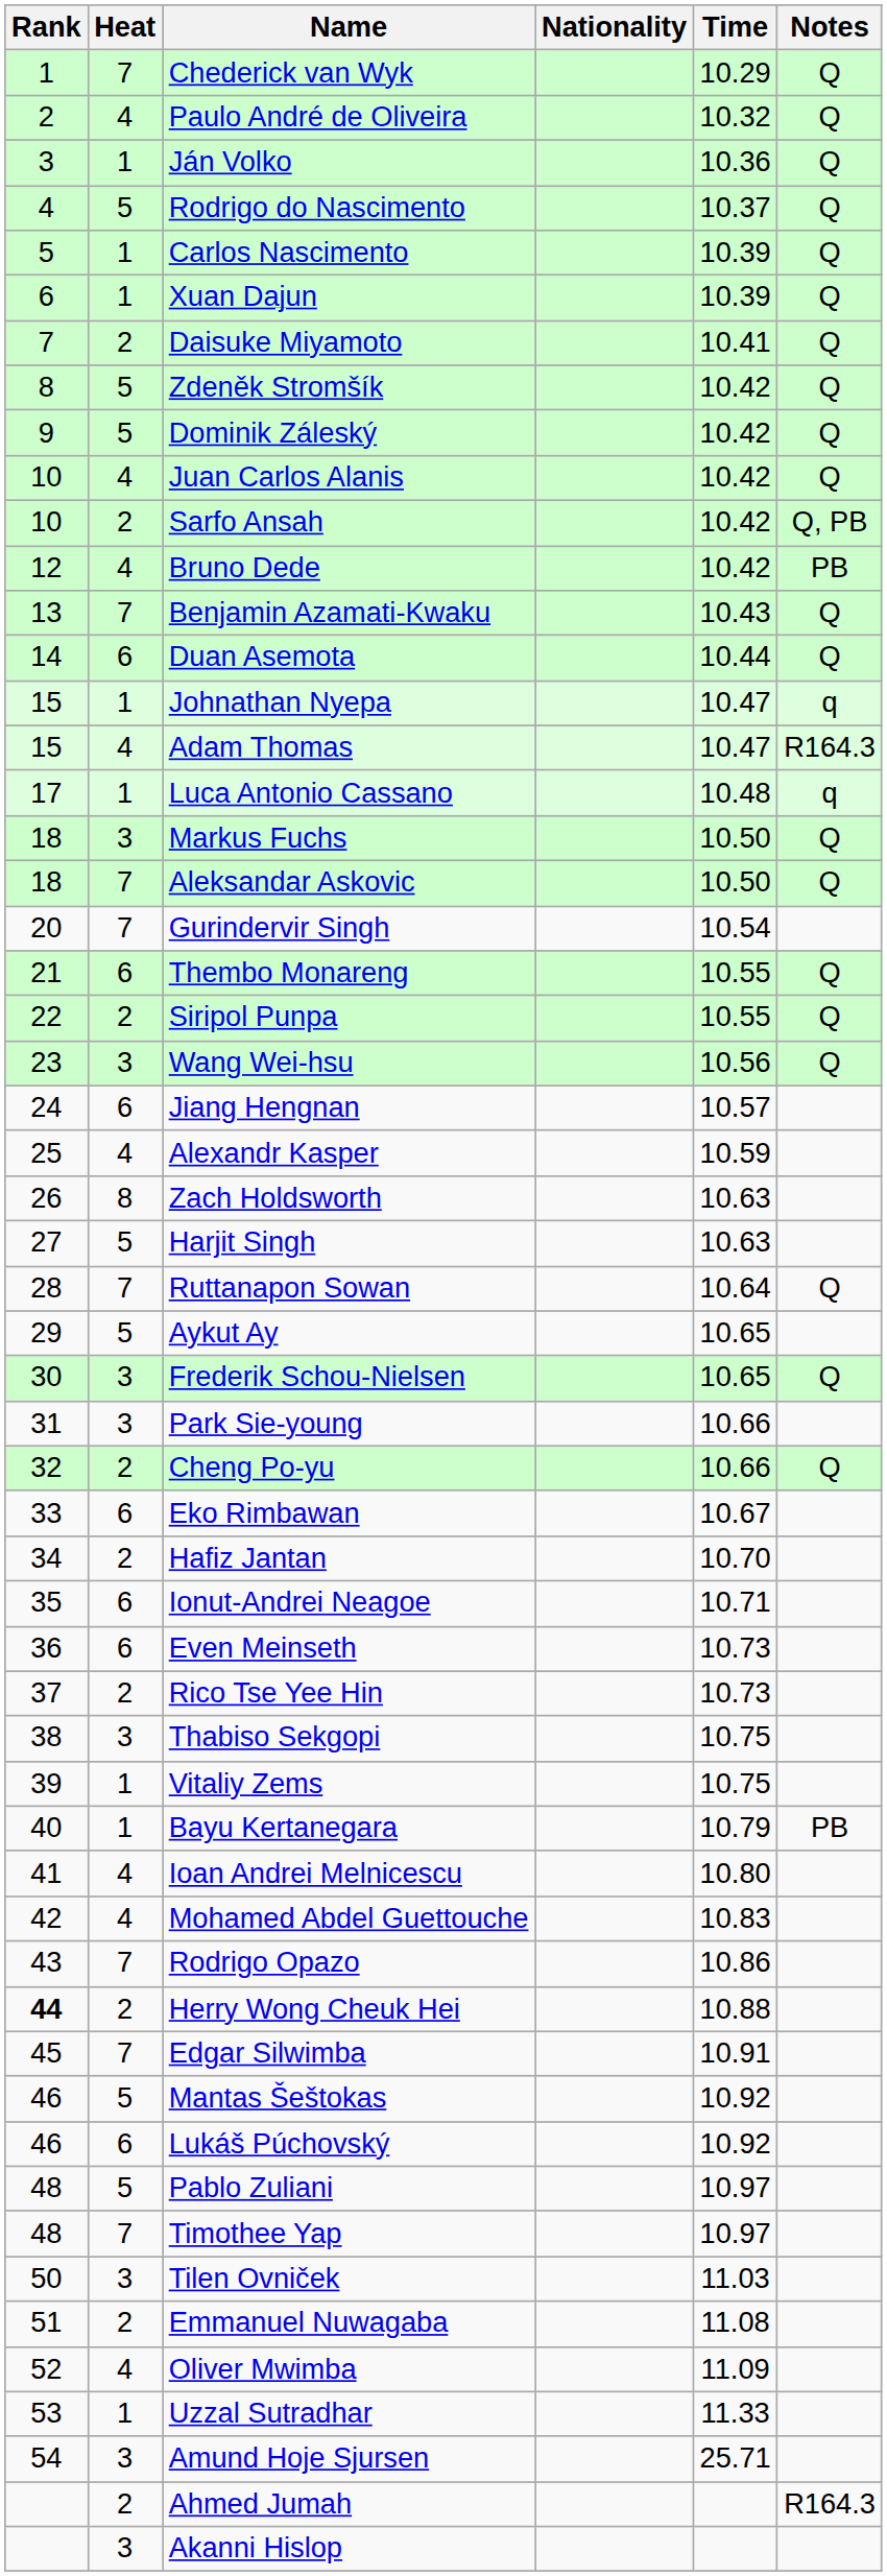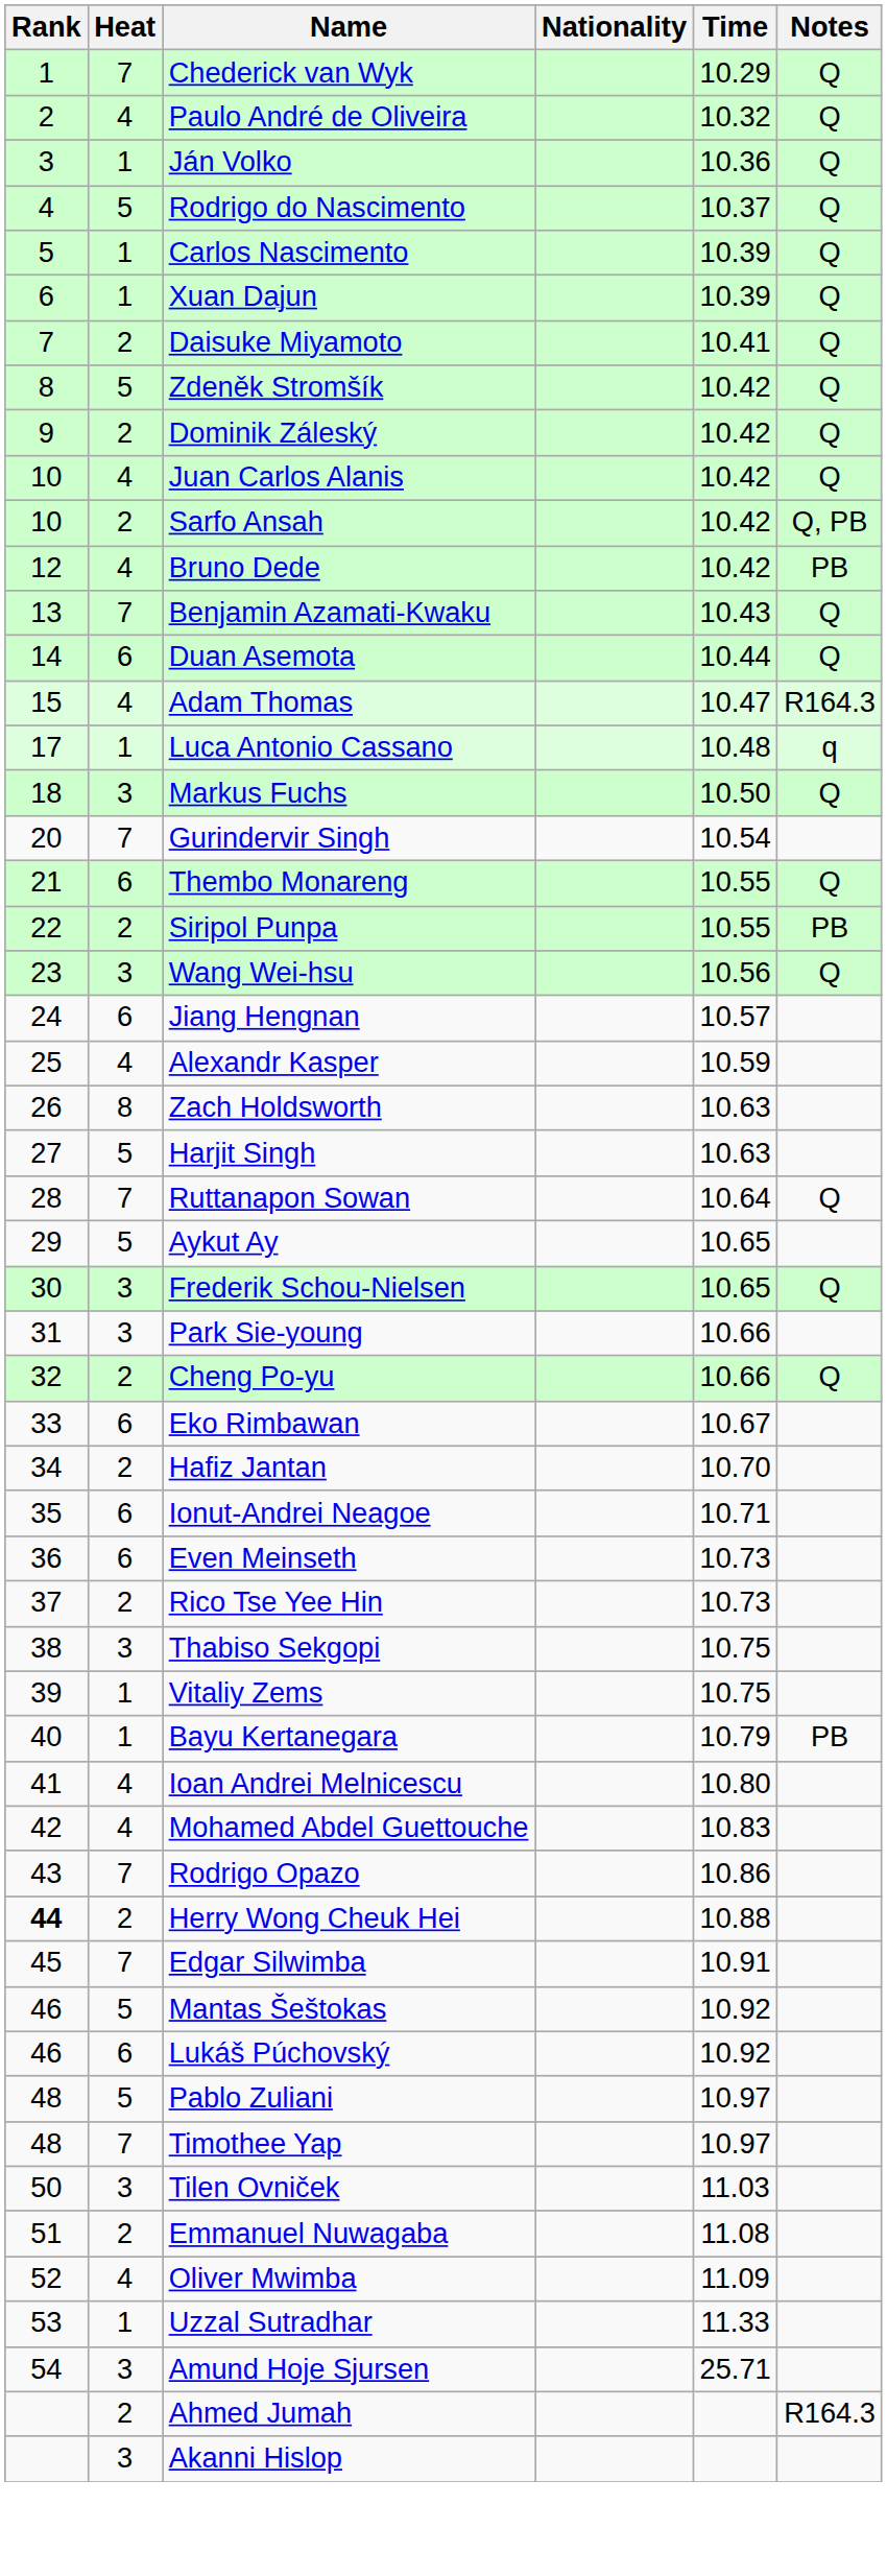 <table class="wikitable sortable" style="text-align:center">
 <tr>
 <th>Rank</th>
 <th>Heat</th>
 <th>Name</th>
 <th>Nationality</th>
 <th>Time</th>
 <th>Notes</th>
 </tr>
 <tr bgcolor=ccffcc>
 <td>1</td>
 <td>7</td>
 <td align=left><a href='#'>Chederick van Wyk</a></td>
 <td align=left></td>
 <td>10.29</td>
 <td>Q</td>
 </tr>
 <tr bgcolor=ccffcc>
 <td>2</td>
 <td>4</td>
 <td align=left><a href='#'>Paulo André de Oliveira</a></td>
 <td align=left></td>
 <td>10.32</td>
 <td>Q</td>
 </tr>
 <tr bgcolor=ccffcc>
 <td>3</td>
 <td>1</td>
 <td align=left><a href='#'>Ján Volko</a></td>
 <td align=left></td>
 <td>10.36</td>
 <td>Q</td>
 </tr>
 <tr bgcolor=ccffcc>
 <td>4</td>
 <td>5</td>
 <td align=left><a href='#'>Rodrigo do Nascimento</a></td>
 <td align=left></td>
 <td>10.37</td>
 <td>Q</td>
 </tr>
 <tr bgcolor=ccffcc>
 <td>5</td>
 <td>1</td>
 <td align=left><a href='#'>Carlos Nascimento</a></td>
 <td align=left></td>
 <td>10.39</td>
 <td>Q</td>
 </tr>
 <tr bgcolor=ccffcc>
 <td>6</td>
 <td>1</td>
 <td align=left><a href='#'>Xuan Dajun</a></td>
 <td align=left></td>
 <td>10.39</td>
 <td>Q</td>
 </tr>
 <tr bgcolor=ccffcc>
 <td>7</td>
 <td>2</td>
 <td align=left><a href='#'>Daisuke Miyamoto</a></td>
 <td align=left></td>
 <td>10.41</td>
 <td>Q</td>
 </tr>
 <tr bgcolor=ccffcc>
 <td>8</td>
 <td>5</td>
 <td align=left><a href='#'>Zdeněk Stromšík</a></td>
 <td align=left></td>
 <td>10.42</td>
 <td>Q</td>
 </tr>
 <tr bgcolor=ccffcc>
 <td>9</td>
-<td>5</td>
+<td>2</td>
 <td align=left><a href='#'>Dominik Záleský</a></td>
 <td align=left></td>
 <td>10.42</td>
 <td>Q</td>
 </tr>
 <tr bgcolor=ccffcc>
 <td>10</td>
 <td>4</td>
 <td align=left><a href='#'>Juan Carlos Alanis</a></td>
 <td align=left></td>
 <td>10.42</td>
 <td>Q</td>
 </tr>
 <tr bgcolor=ccffcc>
 <td>10</td>
 <td>2</td>
 <td align=left><a href='#'>Sarfo Ansah</a></td>
 <td align=left></td>
 <td>10.42</td>
 <td>Q, PB</td>
 </tr>
 <tr bgcolor=ccffcc>
 <td>12</td>
 <td>4</td>
 <td align=left><a href='#'>Bruno Dede</a></td>
 <td align=left></td>
 <td>10.42</td>
 <td>PB</td>
 </tr>
 <tr bgcolor=ccffcc>
 <td>13</td>
 <td>7</td>
 <td align=left><a href='#'>Benjamin Azamati-Kwaku</a></td>
 <td align=left></td>
 <td>10.43</td>
 <td>Q</td>
 </tr>
 <tr bgcolor=ccffcc>
 <td>14</td>
 <td>6</td>
 <td align=left><a href='#'>Duan Asemota</a></td>
 <td align=left></td>
 <td>10.44</td>
 <td>Q</td>
 </tr>
 <tr bgcolor=ddffdd>
 <td>15</td>
-<td>1</td>
-<td align=left><a href='#'>Johnathan Nyepa</a></td>
-<td align=left></td>
-<td>10.47</td>
-<td>q</td>
-</tr>
-<tr bgcolor=ddffdd>
-<td>15</td>
 <td>4</td>
 <td align=left><a href='#'>Adam Thomas</a></td>
 <td align=left></td>
 <td>10.47</td>
 <td>R164.3</td>
 </tr>
 <tr bgcolor=ddffdd>
 <td>17</td>
 <td>1</td>
 <td align=left><a href='#'>Luca Antonio Cassano</a></td>
 <td align=left></td>
 <td>10.48</td>
 <td>q</td>
 </tr>
 <tr bgcolor=ccffcc>
 <td>18</td>
 <td>3</td>
 <td align=left><a href='#'>Markus Fuchs</a></td>
-<td align=left></td>
-<td>10.50</td>
-<td>Q</td>
-</tr>
-<tr bgcolor=ccffcc>
-<td>18</td>
-<td>7</td>
-<td align=left><a href='#'>Aleksandar Askovic</a></td>
 <td align=left></td>
 <td>10.50</td>
 <td>Q</td>
 </tr>
 <tr>
 <td>20</td>
 <td>7</td>
 <td align=left><a href='#'>Gurindervir Singh</a></td>
 <td align=left></td>
 <td>10.54</td>
 <td></td>
 </tr>
 <tr bgcolor=ccffcc>
 <td>21</td>
 <td>6</td>
 <td align=left><a href='#'>Thembo Monareng</a></td>
 <td align=left></td>
 <td>10.55</td>
 <td>Q</td>
 </tr>
 <tr bgcolor=ccffcc>
 <td>22</td>
 <td>2</td>
 <td align=left><a href='#'>Siripol Punpa</a></td>
 <td align=left></td>
 <td>10.55</td>
-<td>Q</td>
+<td>PB</td>
 </tr>
 <tr bgcolor=ccffcc>
 <td>23</td>
 <td>3</td>
 <td align=left><a href='#'>Wang Wei-hsu</a></td>
 <td align=left></td>
 <td>10.56</td>
 <td>Q</td>
 </tr>
 <tr>
 <td>24</td>
 <td>6</td>
 <td align=left><a href='#'>Jiang Hengnan</a></td>
 <td align=left></td>
 <td>10.57</td>
 <td></td>
 </tr>
 <tr>
 <td>25</td>
 <td>4</td>
 <td align=left><a href='#'>Alexandr Kasper</a></td>
 <td align=left></td>
 <td>10.59</td>
 <td></td>
 </tr>
 <tr>
 <td>26</td>
 <td>8</td>
 <td align=left><a href='#'>Zach Holdsworth</a></td>
 <td align=left></td>
 <td>10.63</td>
 <td></td>
 </tr>
 <tr>
 <td>27</td>
 <td>5</td>
 <td align=left><a href='#'>Harjit Singh</a></td>
 <td align=left></td>
 <td>10.63</td>
 <td></td>
 </tr>
 <tr>
 <td>28</td>
 <td>7</td>
 <td align=left><a href='#'>Ruttanapon Sowan</a></td>
 <td align=left></td>
 <td>10.64</td>
 <td>Q</td>
 </tr>
 <tr>
 <td>29</td>
 <td>5</td>
 <td align=left><a href='#'>Aykut Ay</a></td>
 <td align=left></td>
 <td>10.65</td>
 <td></td>
 </tr>
 <tr bgcolor=ccffcc>
 <td>30</td>
 <td>3</td>
 <td align=left><a href='#'>Frederik Schou-Nielsen</a></td>
 <td align=left></td>
 <td>10.65</td>
 <td>Q</td>
 </tr>
 <tr>
 <td>31</td>
 <td>3</td>
 <td align=left><a href='#'>Park Sie-young</a></td>
 <td align=left></td>
 <td>10.66</td>
 <td></td>
 </tr>
 <tr bgcolor=ccffcc>
 <td>32</td>
 <td>2</td>
 <td align=left><a href='#'>Cheng Po-yu</a></td>
 <td align=left></td>
 <td>10.66</td>
 <td>Q</td>
 </tr>
 <tr>
 <td>33</td>
 <td>6</td>
 <td align=left><a href='#'>Eko Rimbawan</a></td>
 <td align=left></td>
 <td>10.67</td>
 <td></td>
 </tr>
 <tr>
 <td>34</td>
 <td>2</td>
 <td align=left><a href='#'>Hafiz Jantan</a></td>
 <td align=left></td>
 <td>10.70</td>
 <td></td>
 </tr>
 <tr>
 <td>35</td>
 <td>6</td>
 <td align=left><a href='#'>Ionut-Andrei Neagoe</a></td>
 <td align=left></td>
 <td>10.71</td>
 <td></td>
 </tr>
 <tr>
 <td>36</td>
 <td>6</td>
 <td align=left><a href='#'>Even Meinseth</a></td>
 <td align=left></td>
 <td>10.73</td>
 <td></td>
 </tr>
 <tr>
 <td>37</td>
 <td>2</td>
 <td align=left><a href='#'>Rico Tse Yee Hin</a></td>
 <td align=left></td>
 <td>10.73</td>
 <td></td>
 </tr>
 <tr>
 <td>38</td>
 <td>3</td>
 <td align=left><a href='#'>Thabiso Sekgopi</a></td>
 <td align=left></td>
 <td>10.75</td>
 <td></td>
 </tr>
 <tr>
 <td>39</td>
 <td>1</td>
 <td align=left><a href='#'>Vitaliy Zems</a></td>
 <td align=left></td>
 <td>10.75</td>
 <td></td>
 </tr>
 <tr>
 <td>40</td>
 <td>1</td>
 <td align=left><a href='#'>Bayu Kertanegara</a></td>
 <td align=left></td>
 <td>10.79</td>
 <td>PB</td>
 </tr>
 <tr>
 <td>41</td>
 <td>4</td>
 <td align=left><a href='#'>Ioan Andrei Melnicescu</a></td>
 <td align=left></td>
 <td>10.80</td>
 <td></td>
 </tr>
 <tr>
 <td>42</td>
 <td>4</td>
 <td align=left><a href='#'>Mohamed Abdel Guettouche</a></td>
 <td align=left></td>
 <td>10.83</td>
 <td></td>
 </tr>
 <tr>
 <td>43</td>
 <td>7</td>
 <td align=left><a href='#'>Rodrigo Opazo</a></td>
 <td align=left></td>
 <td>10.86</td>
 <td></td>
 </tr>
 <tr>
 <td><strong>44</strong></td>
 <td>2</td>
 <td align=left><a href='#'>Herry Wong Cheuk Hei</a></td>
 <td align=left></td>
 <td>10.88</td>
 <td></td>
 </tr>
 <tr>
 <td>45</td>
 <td>7</td>
 <td align=left><a href='#'>Edgar Silwimba</a></td>
 <td align=left></td>
 <td>10.91</td>
 <td></td>
 </tr>
 <tr>
 <td>46</td>
 <td>5</td>
 <td align=left><a href='#'>Mantas Šeštokas</a></td>
 <td align=left></td>
 <td>10.92</td>
 <td></td>
 </tr>
 <tr>
 <td>46</td>
 <td>6</td>
 <td align=left><a href='#'>Lukáš Púchovský</a></td>
 <td align=left></td>
 <td>10.92</td>
 <td></td>
 </tr>
 <tr>
 <td>48</td>
 <td>5</td>
 <td align=left><a href='#'>Pablo Zuliani</a></td>
 <td align=left></td>
 <td>10.97</td>
 <td></td>
 </tr>
 <tr>
 <td>48</td>
 <td>7</td>
 <td align=left><a href='#'>Timothee Yap</a></td>
 <td align=left></td>
 <td>10.97</td>
 <td></td>
 </tr>
 <tr>
 <td>50</td>
 <td>3</td>
 <td align=left><a href='#'>Tilen Ovniček</a></td>
 <td align=left></td>
 <td>11.03</td>
 <td></td>
 </tr>
 <tr>
 <td>51</td>
 <td>2</td>
 <td align=left><a href='#'>Emmanuel Nuwagaba</a></td>
 <td align=left></td>
 <td>11.08</td>
 <td></td>
 </tr>
 <tr>
 <td>52</td>
 <td>4</td>
 <td align=left><a href='#'>Oliver Mwimba</a></td>
 <td align=left></td>
 <td>11.09</td>
 <td></td>
 </tr>
 <tr>
 <td>53</td>
 <td>1</td>
 <td align=left><a href='#'>Uzzal Sutradhar</a></td>
 <td align=left></td>
 <td>11.33</td>
 <td></td>
 </tr>
 <tr>
 <td>54</td>
 <td>3</td>
 <td align=left><a href='#'>Amund Hoje Sjursen</a></td>
 <td align=left></td>
 <td>25.71</td>
 <td></td>
 </tr>
 <tr>
 <td></td>
 <td>2</td>
 <td align=left><a href='#'>Ahmed Jumah</a></td>
 <td align=left></td>
 <td></td>
 <td>R164.3</td>
 </tr>
 <tr>
 <td></td>
 <td>3</td>
 <td align=left><a href='#'>Akanni Hislop</a></td>
 <td align=left></td>
 <td></td>
 <td></td>
 </tr>
 </table>
